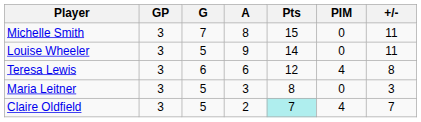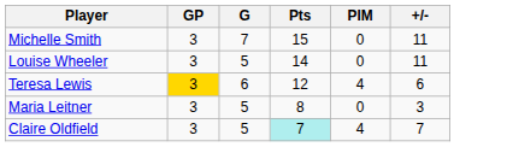 <table class="wikitable sortable" style="text-align:center;">
 <tr>
 <th width="175px">Player</th>
 <th width="50px">GP</th>
 <th width="50px">G</th>
-<th width="50px">A</th>
 <th width="60px">Pts</th>
 <th width="60px">PIM</th>
 <th width="60px">+/-</th>
 </tr>
 <tr align=center>
 <td align=left> <a href='#'>Michelle Smith</a></td>
 <td>3</td>
 <td>7</td>
-<td>8</td>
 <td>15</td>
 <td>0</td>
 <td>11</td>
 </tr>
 <tr align=center>
 <td align=left> <a href='#'>Louise Wheeler</a></td>
 <td>3</td>
 <td>5</td>
-<td>9</td>
 <td>14</td>
 <td>0</td>
 <td>11</td>
 </tr>
 <tr align=center>
 <td align=left> <a href='#'>Teresa Lewis</a></td>
-<td>3</td>
-<td>6</td>
+<td style="background: gold;">3</td>
 <td>6</td>
 <td>12</td>
 <td>4</td>
-<td>8</td>
+<td>6</td>
 </tr>
 <tr align=center>
 <td align=left> <a href='#'>Maria Leitner</a></td>
 <td>3</td>
 <td>5</td>
-<td>3</td>
 <td>8</td>
 <td>0</td>
 <td>3</td>
 </tr>
 <tr align=center>
 <td align=left> <a href='#'>Claire Oldfield</a></td>
 <td>3</td>
 <td>5</td>
-<td>2</td>
 <td style="background: paleturquoise;">7</td>
 <td>4</td>
 <td>7</td>
 </tr>
 </table>
